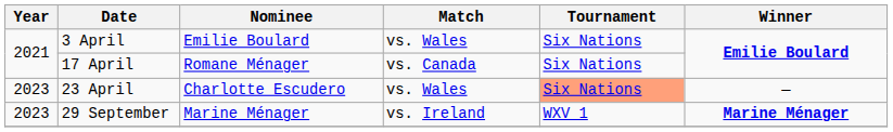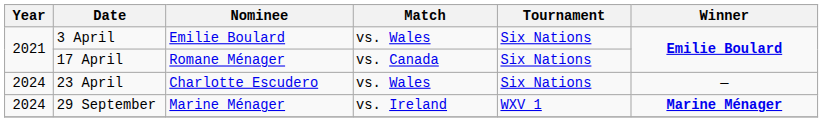 <table class="wikitable">
 <tr>
 <th width=40>Year</th>
 <th width=100>Date</th>
 <th width=170>Nominee</th>
 <th width=130>Match</th>
 <th width=120>Tournament</th>
 <th width=170>Winner</th>
 </tr>
 <tr>
 <td align=center rowspan=2>2021</td>
 <td>3 April</td>
 <td><a href='#'>Emilie Boulard</a></td>
 <td>vs. <a href='#'>Wales</a></td>
 <td><a href='#'>Six Nations</a></td>
 <td align=center rowspan=2><strong><a href='#'>Emilie Boulard</a></strong></td>
 </tr>
 <tr>
 <td>17 April</td>
 <td><a href='#'>Romane Ménager</a></td>
 <td>vs. <a href='#'>Canada</a></td>
 <td><a href='#'>Six Nations</a></td>
 </tr>
 <tr>
-<td align=center>2023</td>
+<td align=center>2024</td>
 <td>23 April</td>
 <td><a href='#'>Charlotte Escudero</a></td>
 <td>vs. <a href='#'>Wales</a></td>
-<td style="background: lightsalmon;"><a href='#'>Six Nations</a></td>
+<td><a href='#'>Six Nations</a></td>
 <td align=center>—</td>
 </tr>
 <tr>
-<td align=center>2023</td>
+<td align=center>2024</td>
 <td>29 September</td>
 <td><a href='#'>Marine Ménager</a></td>
 <td>vs. <a href='#'>Ireland</a></td>
 <td><a href='#'>WXV 1</a></td>
 <td align=center><strong><a href='#'>Marine Ménager</a></strong></td>
 </tr>
 <tr>
 </tr>
 </table>
